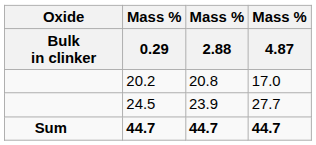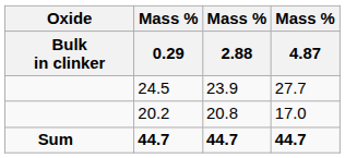 <table class="wikitable" align="left" style="margin:1em auto;">
 <tr>
 <th width="120">Oxide</th>
 <th width="60">Mass %</th>
 <th width="60">Mass %</th>
 <th width="60">Mass %</th>
 </tr>
 <tr>
 <th>Bulk <br>in clinker</th>
 <th><strong>0.29</strong></th>
 <th><strong>2.88</strong></th>
 <th><strong>4.87</strong></th>
 </tr>
 <tr>
 <td style="padding-left: 2em"></td>
+<td>24.5</td>
+<td>23.9</td>
+<td>27.7</td>
+</tr>
+<tr>
+<td style="padding-left: 2em"></td>
 <td>20.2</td>
 <td>20.8</td>
 <td>17.0</td>
-</tr>
-<tr>
-<td style="padding-left: 2em"></td>
-<td>24.5</td>
-<td>23.9</td>
-<td>27.7</td>
 </tr>
 <tr>
 <td style="padding-left: 2em"><strong>Sum</strong></td>
 <td><strong>44.7</strong></td>
 <td><strong>44.7</strong></td>
 <td><strong>44.7</strong></td>
 </tr>
 </table>
